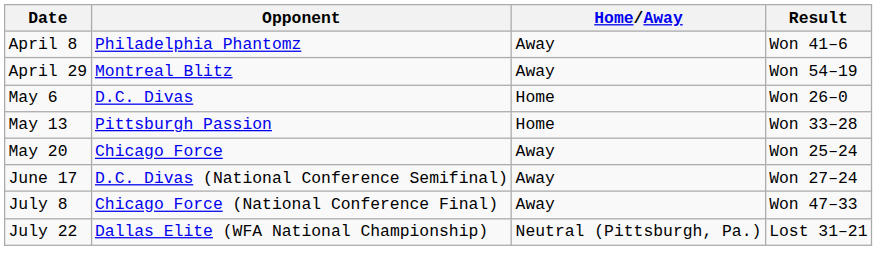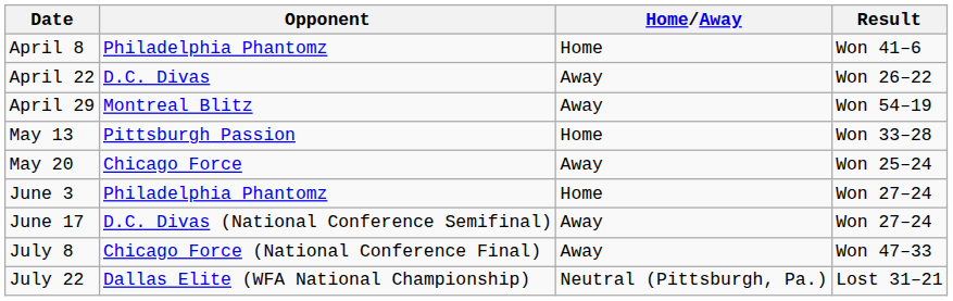 <table class="wikitable">
 <tr>
 <th>Date</th>
 <th>Opponent</th>
 <th><a href='#'>Home</a>/<a href='#'>Away</a></th>
 <th>Result</th>
 </tr>
 <tr>
 <td>April 8</td>
 <td><a href='#'>Philadelphia Phantomz</a></td>
+<td>Home</td>
+<td>Won 41–6</td>
+</tr>
+<tr>
+<td>April 22</td>
+<td><a href='#'>D.C. Divas</a></td>
 <td>Away</td>
-<td>Won 41–6</td>
+<td>Won 26–22</td>
 </tr>
 <tr>
 <td>April 29</td>
 <td><a href='#'>Montreal Blitz</a></td>
 <td>Away</td>
 <td>Won 54–19</td>
-</tr>
-<tr>
-<td>May 6</td>
-<td><a href='#'>D.C. Divas</a></td>
-<td>Home</td>
-<td>Won 26–0</td>
 </tr>
 <tr>
 <td>May 13</td>
 <td><a href='#'>Pittsburgh Passion</a></td>
 <td>Home</td>
 <td>Won 33–28</td>
 </tr>
 <tr>
 <td>May 20</td>
 <td><a href='#'>Chicago Force</a></td>
 <td>Away</td>
 <td>Won 25–24</td>
+</tr>
+<tr>
+<td>June 3</td>
+<td><a href='#'>Philadelphia Phantomz</a></td>
+<td>Home</td>
+<td>Won 27–24</td>
 </tr>
 <tr>
 <td>June 17</td>
 <td><a href='#'>D.C. Divas</a> (National Conference Semifinal)</td>
 <td>Away</td>
 <td>Won 27–24</td>
 </tr>
 <tr>
 <td>July 8</td>
 <td><a href='#'>Chicago Force</a> (National Conference Final)</td>
 <td>Away</td>
 <td>Won 47–33</td>
 </tr>
 <tr>
 <td>July 22</td>
 <td><a href='#'>Dallas Elite</a> (WFA National Championship)</td>
 <td>Neutral (Pittsburgh, Pa.)</td>
 <td>Lost 31–21</td>
 </tr>
 </table>
